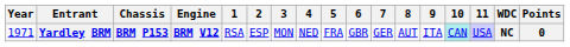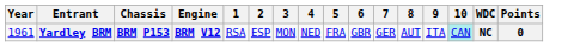 <table class="wikitable" style="text-align:center; font-size:90%">
 <tr>
 <th>Year</th>
 <th>Entrant</th>
 <th>Chassis</th>
 <th>Engine</th>
 <th>1</th>
 <th>2</th>
 <th>3</th>
 <th>4</th>
 <th>5</th>
 <th>6</th>
 <th>7</th>
 <th>8</th>
 <th>9</th>
 <th>10</th>
-<th>11</th>
 <th>WDC</th>
 <th>Points</th>
 </tr>
 <tr>
-<td><a href='#'>1971</a></td>
+<td><a href='#'>1961</a></td>
 <th><a href='#'>Yardley</a> <a href='#'>BRM</a></th>
 <th><a href='#'>BRM</a> <a href='#'>P153</a></th>
 <th><a href='#'>BRM</a> <a href='#'>V12</a></th>
 <td><a href='#'>RSA</a></td>
 <td><a href='#'>ESP</a></td>
 <td><a href='#'>MON</a></td>
 <td><a href='#'>NED</a></td>
 <td><a href='#'>FRA</a></td>
 <td><a href='#'>GBR</a></td>
 <td><a href='#'>GER</a></td>
 <td><a href='#'>AUT</a></td>
 <td><a href='#'>ITA</a></td>
 <td style="background: paleturquoise;"><a href='#'>CAN</a></td>
-<td style="background:#CFCFFF;"><a href='#'>USA</a><br></td>
 <th>NC</th>
 <th>0</th>
 </tr>
 </table>
